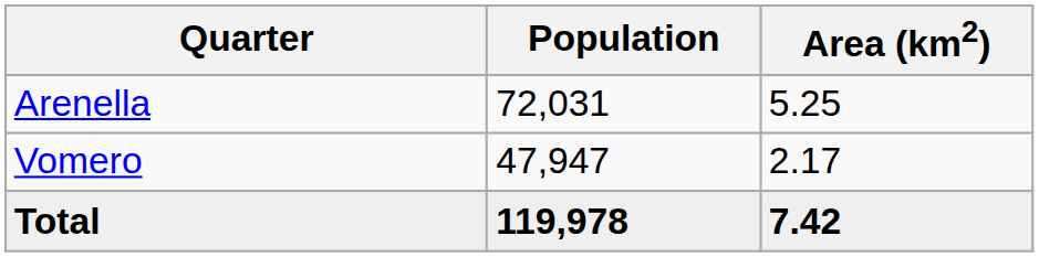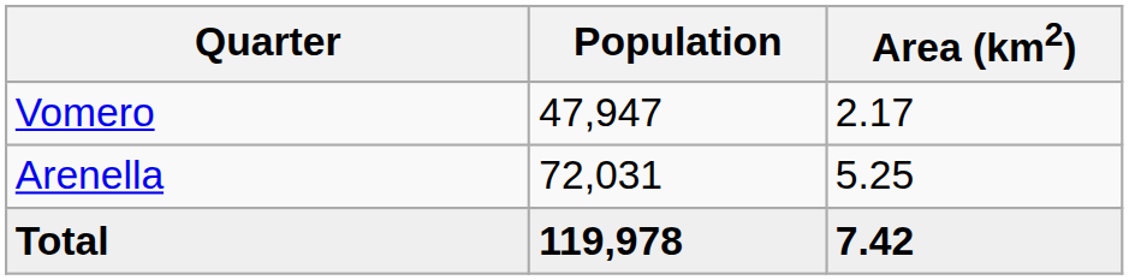 <table class="wikitable sortable">
 <tr>
 <th width="200px">Quarter</th>
 <th width="110px">Population</th>
 <th width="110px">Area (km<sup>2</sup>)</th>
 </tr>
 <tr>
+<td><a href='#'>Vomero</a></td>
+<td><div>47,947</div></td>
+<td><div>2.17</div></td>
+</tr>
+<tr>
 <td><a href='#'>Arenella</a></td>
 <td><div>72,031</div></td>
 <td><div>5.25</div></td>
-</tr>
-<tr>
-<td><a href='#'>Vomero</a></td>
-<td><div>47,947</div></td>
-<td><div>2.17</div></td>
 </tr>
 <tr bgcolor="#EFEFEF">
 <td><strong>Total</strong></td>
 <td><div><strong>119,978</strong></div></td>
 <td><div><strong>7.42</strong></div></td>
 </tr>
 </table>
